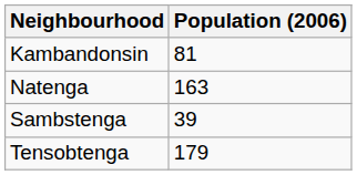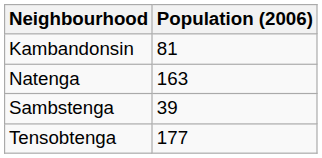 <table class="wikitable">
 <tr>
 <th>Neighbourhood</th>
 <th>Population (2006)</th>
 </tr>
 <tr>
 <td>Kambandonsin</td>
 <td>81</td>
 </tr>
 <tr>
 <td>Natenga</td>
 <td>163</td>
 </tr>
 <tr>
 <td>Sambstenga</td>
 <td>39</td>
 </tr>
 <tr>
 <td>Tensobtenga</td>
-<td>179</td>
+<td>177</td>
 </tr>
 </table>
